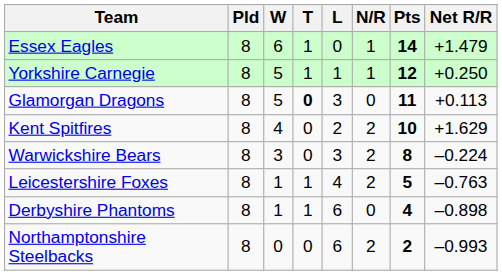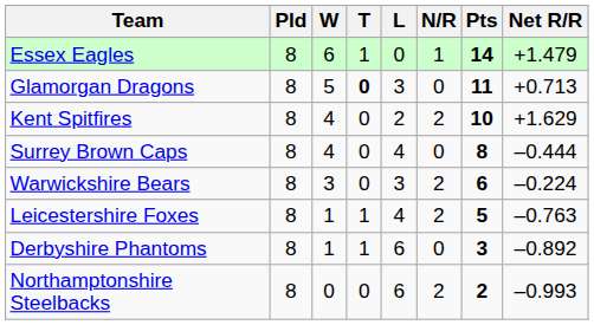 <table class="wikitable" style="text-align: center;">
 <tr>
 <th width=200>Team</th>
 <th width=20>Pld</th>
 <th width=20>W</th>
 <th width=20>T</th>
 <th width=20>L</th>
 <th width=20>N/R</th>
 <th width=20>Pts</th>
 <th width=60>Net R/R</th>
 </tr>
 <tr style="background:#ccffcc;">
 <td align=left><a href='#'>Essex Eagles</a></td>
 <td>8</td>
 <td>6</td>
 <td>1</td>
 <td>0</td>
 <td>1</td>
 <td><strong>14</strong></td>
 <td>+1.479</td>
 </tr>
-<tr style="background:#ccffcc;">
-<td align=left><a href='#'>Yorkshire Carnegie</a></td>
-<td>8</td>
-<td>5</td>
-<td>1</td>
-<td>1</td>
-<td>1</td>
-<td><strong>12</strong></td>
-<td>+0.250</td>
-</tr>
 <tr>
 <td align=left><a href='#'>Glamorgan Dragons</a></td>
 <td>8</td>
 <td>5</td>
 <td><strong>0</strong></td>
 <td>3</td>
 <td>0</td>
 <td><strong>11</strong></td>
-<td>+0.113</td>
+<td>+0.713</td>
 </tr>
 <tr>
 <td align=left><a href='#'>Kent Spitfires</a></td>
 <td>8</td>
 <td>4</td>
 <td>0</td>
 <td>2</td>
 <td>2</td>
 <td><strong>10</strong></td>
 <td>+1.629</td>
 </tr>
 <tr>
+<td align=left><a href='#'>Surrey Brown Caps</a></td>
+<td>8</td>
+<td>4</td>
+<td>0</td>
+<td>4</td>
+<td>0</td>
+<td><strong>8</strong></td>
+<td>–0.444</td>
+</tr>
+<tr>
 <td align=left><a href='#'>Warwickshire Bears</a></td>
 <td>8</td>
 <td>3</td>
 <td>0</td>
 <td>3</td>
 <td>2</td>
-<td><strong>8</strong></td>
+<td><strong>6</strong></td>
 <td>–0.224</td>
 </tr>
 <tr>
 <td align=left><a href='#'>Leicestershire Foxes</a></td>
 <td>8</td>
 <td>1</td>
 <td>1</td>
 <td>4</td>
 <td>2</td>
 <td><strong>5</strong></td>
 <td>–0.763</td>
 </tr>
 <tr>
 <td align=left><a href='#'>Derbyshire Phantoms</a></td>
 <td>8</td>
 <td>1</td>
 <td>1</td>
 <td>6</td>
 <td>0</td>
-<td><strong>4</strong></td>
-<td>–0.898</td>
+<td><strong>3</strong></td>
+<td>–0.892</td>
 </tr>
 <tr>
 <td align=left><a href='#'>Northamptonshire Steelbacks</a></td>
 <td>8</td>
 <td>0</td>
 <td>0</td>
 <td>6</td>
 <td>2</td>
 <td><strong>2</strong></td>
 <td>–0.993</td>
 </tr>
 </table>
